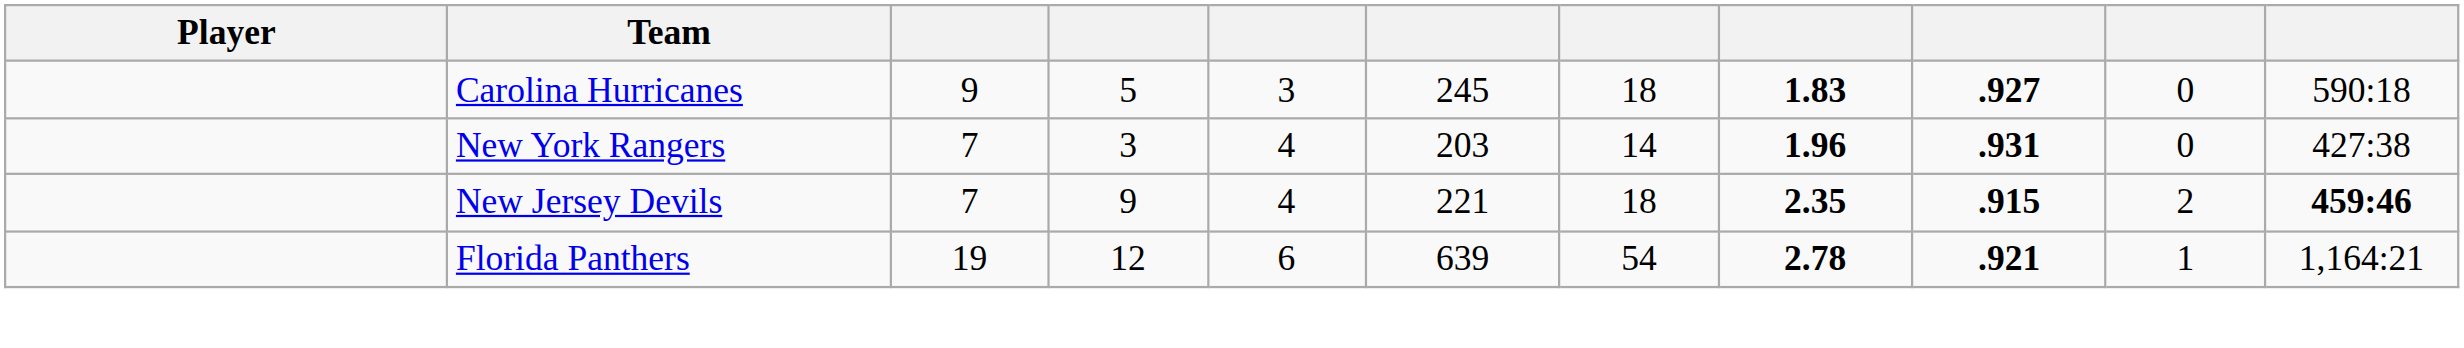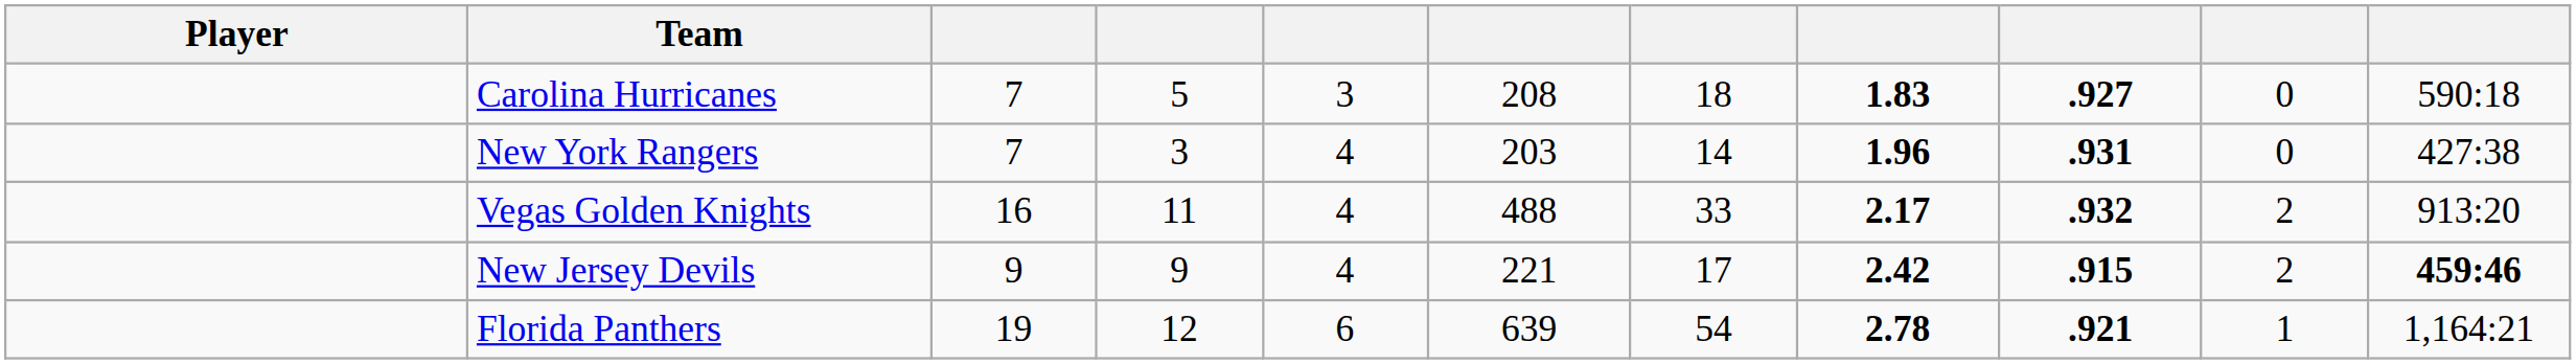 <table style="padding:3px; border-spacing:0; text-align:center;" class="wikitable sortable">
 <tr>
 <th style="width:12em">Player</th>
 <th style="width:12em">Team</th>
 <th style="width:4em"></th>
 <th style="width:4em"></th>
 <th style="width:4em"></th>
 <th style="width:5em"></th>
 <th style="width:4em"></th>
 <th style="width:5em"></th>
 <th style="width:5em"></th>
 <th style="width:4em"></th>
 <th style="width:5em"></th>
 </tr>
 <tr>
 <td align=left></td>
 <td align=left><a href='#'>Carolina Hurricanes</a></td>
-<td>9</td>
+<td>7</td>
 <td>5</td>
 <td>3</td>
-<td>245</td>
+<td>208</td>
 <td>18</td>
 <td><strong>1.83</strong></td>
 <td><strong>.927</strong></td>
 <td>0</td>
 <td> 590:18</td>
 </tr>
 <tr>
 <td align=left></td>
 <td align=left><a href='#'>New York Rangers</a></td>
 <td>7</td>
 <td>3</td>
 <td>4</td>
 <td>203</td>
 <td>14</td>
 <td><strong>1.96</strong></td>
 <td><strong>.931</strong></td>
 <td>0</td>
 <td> 427:38</td>
 </tr>
 <tr>
 <td align=left></td>
+<td align=left><a href='#'>Vegas Golden Knights</a></td>
+<td>16</td>
+<td>11</td>
+<td>4</td>
+<td>488</td>
+<td>33</td>
+<td><strong>2.17</strong></td>
+<td><strong>.932</strong></td>
+<td>2</td>
+<td> 913:20</td>
+</tr>
+<tr>
+<td align=left></td>
 <td align=left><a href='#'>New Jersey Devils</a></td>
-<td>7</td>
+<td>9</td>
 <td>9</td>
 <td>4</td>
 <td>221</td>
-<td>18</td>
-<td><strong>2.35</strong></td>
+<td>17</td>
+<td><strong>2.42</strong></td>
 <td><strong>.915</strong></td>
 <td>2</td>
 <td><strong> 459:46</strong></td>
 </tr>
 <tr>
 <td align=left></td>
 <td align=left><a href='#'>Florida Panthers</a></td>
 <td>19</td>
 <td>12</td>
 <td>6</td>
 <td>639</td>
 <td>54</td>
 <td><strong>2.78</strong></td>
 <td><strong>.921</strong></td>
 <td>1</td>
 <td> 1,164:21</td>
 </tr>
 </table>
